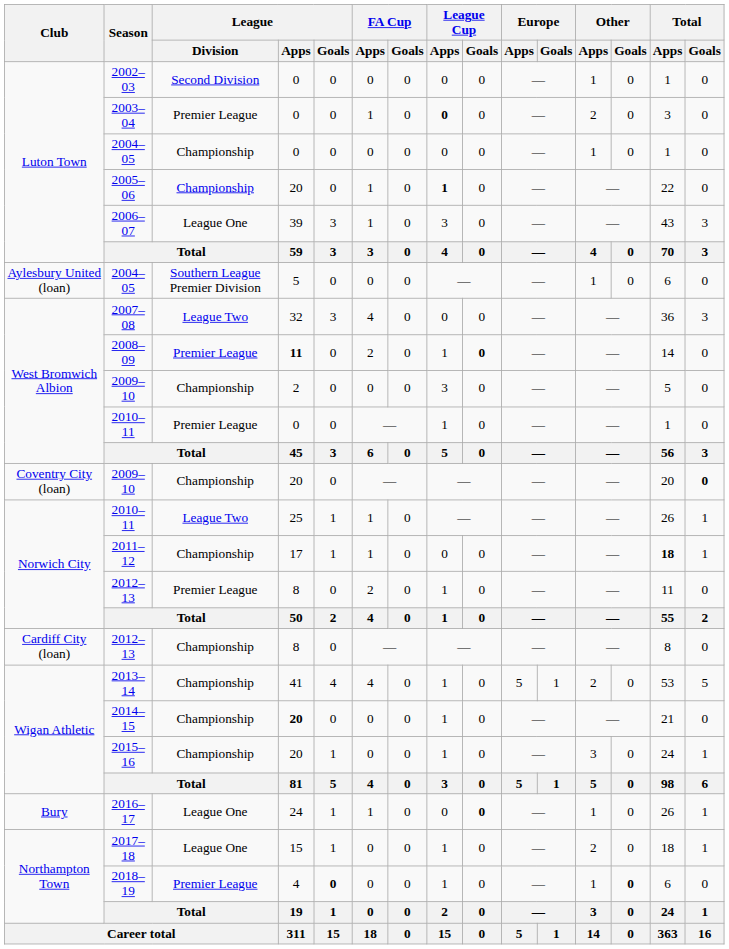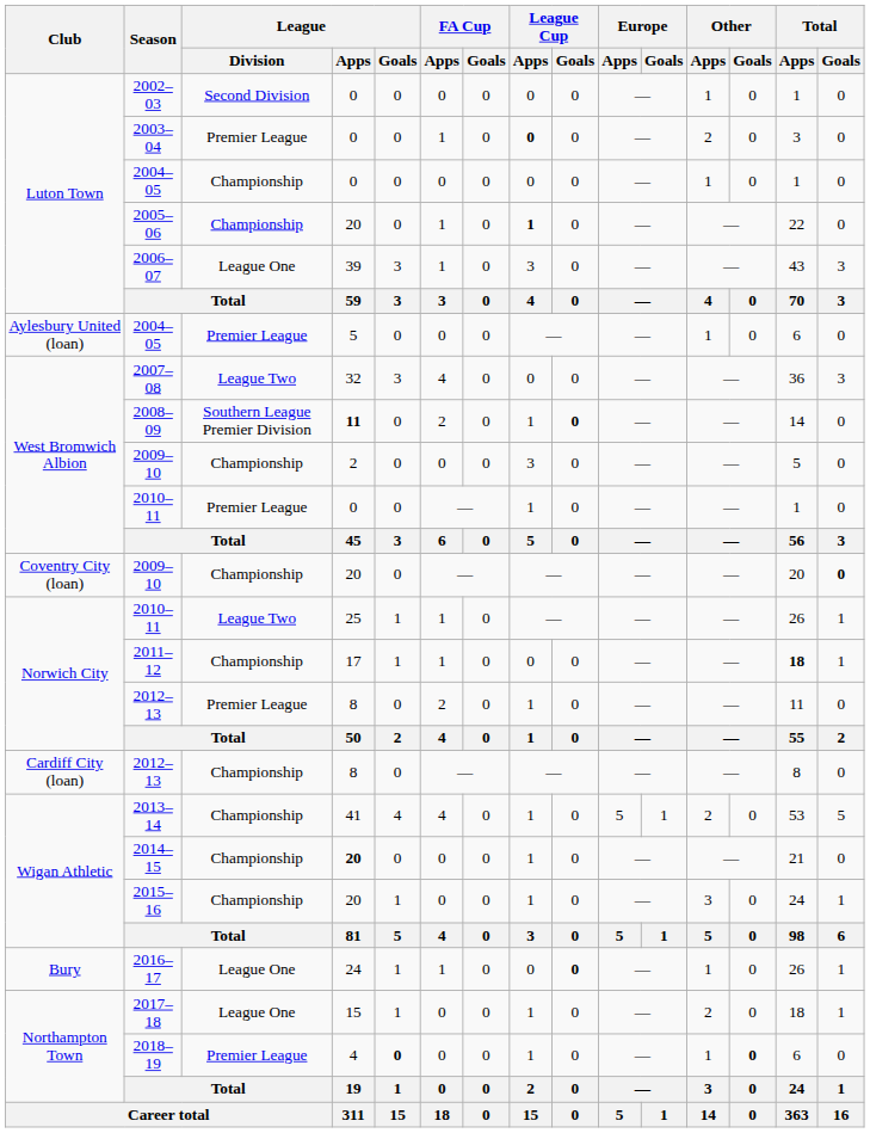 <table class=wikitable style=text-align:center>
 <tr>
 <th rowspan=2>Club</th>
 <th rowspan=2>Season</th>
 <th colspan=3>League</th>
 <th colspan=2><a href='#'>FA Cup</a></th>
 <th colspan=2><a href='#'>League Cup</a></th>
 <th colspan=2>Europe</th>
 <th colspan=2>Other</th>
 <th colspan=2>Total</th>
 </tr>
 <tr>
 <th>Division</th>
 <th>Apps</th>
 <th>Goals</th>
 <th>Apps</th>
 <th>Goals</th>
 <th>Apps</th>
 <th>Goals</th>
 <th>Apps</th>
 <th>Goals</th>
 <th>Apps</th>
 <th>Goals</th>
 <th>Apps</th>
 <th>Goals</th>
 </tr>
 <tr>
 <td rowspan=6><a href='#'>Luton Town</a></td>
 <td><a href='#'>2002–03</a></td>
 <td><a href='#'>Second Division</a></td>
 <td>0</td>
 <td>0</td>
 <td>0</td>
 <td>0</td>
 <td>0</td>
 <td>0</td>
 <td colspan=2>—</td>
 <td>1</td>
 <td>0</td>
 <td>1</td>
 <td>0</td>
 </tr>
 <tr>
 <td><a href='#'>2003–04</a></td>
 <td>Premier League</td>
 <td>0</td>
 <td>0</td>
 <td>1</td>
 <td>0</td>
 <td><strong>0</strong></td>
 <td>0</td>
 <td colspan=2>—</td>
 <td>2</td>
 <td>0</td>
 <td>3</td>
 <td>0</td>
 </tr>
 <tr>
 <td><a href='#'>2004–05</a></td>
 <td>Championship</td>
 <td>0</td>
 <td>0</td>
 <td>0</td>
 <td>0</td>
 <td>0</td>
 <td>0</td>
 <td colspan=2>—</td>
 <td>1</td>
 <td>0</td>
 <td>1</td>
 <td>0</td>
 </tr>
 <tr>
 <td><a href='#'>2005–06</a></td>
 <td><a href='#'>Championship</a></td>
 <td>20</td>
 <td>0</td>
 <td>1</td>
 <td>0</td>
 <td><strong>1</strong></td>
 <td>0</td>
 <td colspan=2>—</td>
 <td colspan=2>—</td>
 <td>22</td>
 <td>0</td>
 </tr>
 <tr>
 <td><a href='#'>2006–07</a></td>
 <td>League One</td>
 <td>39</td>
 <td>3</td>
 <td>1</td>
 <td>0</td>
 <td>3</td>
 <td>0</td>
 <td colspan=2>—</td>
 <td colspan=2>—</td>
 <td>43</td>
 <td>3</td>
 </tr>
 <tr>
 <th colspan=2>Total</th>
 <th>59</th>
 <th>3</th>
 <th>3</th>
 <th>0</th>
 <th>4</th>
 <th>0</th>
 <th colspan=2>—</th>
 <th>4</th>
 <th>0</th>
 <th>70</th>
 <th>3</th>
 </tr>
 <tr>
 <td><a href='#'>Aylesbury United</a> (loan)</td>
 <td><a href='#'>2004–05</a></td>
-<td><a href='#'>Southern League</a> Premier Division</td>
+<td><a href='#'>Premier League</a></td>
 <td>5</td>
 <td>0</td>
 <td>0</td>
 <td>0</td>
 <td colspan=2>—</td>
 <td colspan=2>—</td>
 <td>1</td>
 <td>0</td>
 <td>6</td>
 <td>0</td>
 </tr>
 <tr>
 <td rowspan=5><a href='#'>West Bromwich Albion</a></td>
 <td><a href='#'>2007–08</a></td>
 <td><a href='#'>League Two</a></td>
 <td>32</td>
 <td>3</td>
 <td>4</td>
 <td>0</td>
 <td>0</td>
 <td>0</td>
 <td colspan=2>—</td>
 <td colspan=2>—</td>
 <td>36</td>
 <td>3</td>
 </tr>
 <tr>
 <td><a href='#'>2008–09</a></td>
-<td><a href='#'>Premier League</a></td>
+<td><a href='#'>Southern League</a> Premier Division</td>
 <td><strong>11</strong></td>
 <td>0</td>
 <td>2</td>
 <td>0</td>
 <td>1</td>
 <td><strong>0</strong></td>
 <td colspan=2>—</td>
 <td colspan=2>—</td>
 <td>14</td>
 <td>0</td>
 </tr>
 <tr>
 <td><a href='#'>2009–10</a></td>
 <td>Championship</td>
 <td>2</td>
 <td>0</td>
 <td>0</td>
 <td>0</td>
 <td>3</td>
 <td>0</td>
 <td colspan=2>—</td>
 <td colspan=2>—</td>
 <td>5</td>
 <td>0</td>
 </tr>
 <tr>
 <td><a href='#'>2010–11</a></td>
 <td>Premier League</td>
 <td>0</td>
 <td>0</td>
 <td colspan=2>—</td>
 <td>1</td>
 <td>0</td>
 <td colspan=2>—</td>
 <td colspan=2>—</td>
 <td>1</td>
 <td>0</td>
 </tr>
 <tr>
 <th colspan=2>Total</th>
 <th>45</th>
 <th>3</th>
 <th>6</th>
 <th>0</th>
 <th>5</th>
 <th>0</th>
 <th colspan=2>—</th>
 <th colspan=2>—</th>
 <th>56</th>
 <th>3</th>
 </tr>
 <tr>
 <td><a href='#'>Coventry City</a> (loan)</td>
 <td><a href='#'>2009–10</a></td>
 <td>Championship</td>
 <td>20</td>
 <td>0</td>
 <td colspan=2>—</td>
 <td colspan=2>—</td>
 <td colspan=2>—</td>
 <td colspan=2>—</td>
 <td>20</td>
 <td><strong>0</strong></td>
 </tr>
 <tr>
 <td rowspan=4><a href='#'>Norwich City</a></td>
 <td><a href='#'>2010–11</a></td>
 <td><a href='#'>League Two</a></td>
 <td>25</td>
 <td>1</td>
 <td>1</td>
 <td>0</td>
 <td colspan=2>—</td>
 <td colspan=2>—</td>
 <td colspan=2>—</td>
 <td>26</td>
 <td>1</td>
 </tr>
 <tr>
 <td><a href='#'>2011–12</a></td>
 <td>Championship</td>
 <td>17</td>
 <td>1</td>
 <td>1</td>
 <td>0</td>
 <td>0</td>
 <td>0</td>
 <td colspan=2>—</td>
 <td colspan=2>—</td>
 <td><strong>18</strong></td>
 <td>1</td>
 </tr>
 <tr>
 <td><a href='#'>2012–13</a></td>
 <td>Premier League</td>
 <td>8</td>
 <td>0</td>
 <td>2</td>
 <td>0</td>
 <td>1</td>
 <td>0</td>
 <td colspan=2>—</td>
 <td colspan=2>—</td>
 <td>11</td>
 <td>0</td>
 </tr>
 <tr>
 <th colspan=2>Total</th>
 <th>50</th>
 <th>2</th>
 <th>4</th>
 <th>0</th>
 <th>1</th>
 <th>0</th>
 <th colspan=2>—</th>
 <th colspan=2>—</th>
 <th>55</th>
 <th>2</th>
 </tr>
 <tr>
 <td><a href='#'>Cardiff City</a> (loan)</td>
 <td><a href='#'>2012–13</a></td>
 <td>Championship</td>
 <td>8</td>
 <td>0</td>
 <td colspan=2>—</td>
 <td colspan=2>—</td>
 <td colspan=2>—</td>
 <td colspan=2>—</td>
 <td>8</td>
 <td>0</td>
 </tr>
 <tr>
 <td rowspan=4><a href='#'>Wigan Athletic</a></td>
 <td><a href='#'>2013–14</a></td>
 <td>Championship</td>
 <td>41</td>
 <td>4</td>
 <td>4</td>
 <td>0</td>
 <td>1</td>
 <td>0</td>
 <td>5</td>
 <td>1</td>
 <td>2</td>
 <td>0</td>
 <td>53</td>
 <td>5</td>
 </tr>
 <tr>
 <td><a href='#'>2014–15</a></td>
 <td>Championship</td>
 <td><strong>20</strong></td>
 <td>0</td>
 <td>0</td>
 <td>0</td>
 <td>1</td>
 <td>0</td>
 <td colspan=2>—</td>
 <td colspan=2>—</td>
 <td>21</td>
 <td>0</td>
 </tr>
 <tr>
 <td><a href='#'>2015–16</a></td>
 <td>Championship</td>
 <td>20</td>
 <td>1</td>
 <td>0</td>
 <td>0</td>
 <td>1</td>
 <td>0</td>
 <td colspan=2>—</td>
 <td>3</td>
 <td>0</td>
 <td>24</td>
 <td>1</td>
 </tr>
 <tr>
 <th colspan=2>Total</th>
 <th>81</th>
 <th>5</th>
 <th>4</th>
 <th>0</th>
 <th>3</th>
 <th>0</th>
 <th>5</th>
 <th>1</th>
 <th>5</th>
 <th>0</th>
 <th>98</th>
 <th>6</th>
 </tr>
 <tr>
 <td><a href='#'>Bury</a></td>
 <td><a href='#'>2016–17</a></td>
 <td>League One</td>
 <td>24</td>
 <td>1</td>
 <td>1</td>
 <td>0</td>
 <td>0</td>
 <td><strong>0</strong></td>
 <td colspan=2>—</td>
 <td>1</td>
 <td>0</td>
 <td>26</td>
 <td>1</td>
 </tr>
 <tr>
 <td rowspan=3><a href='#'>Northampton Town</a></td>
 <td><a href='#'>2017–18</a></td>
 <td>League One</td>
 <td>15</td>
 <td>1</td>
 <td>0</td>
 <td>0</td>
 <td>1</td>
 <td>0</td>
 <td colspan=2>—</td>
 <td>2</td>
 <td>0</td>
 <td>18</td>
 <td>1</td>
 </tr>
 <tr>
 <td><a href='#'>2018–19</a></td>
 <td><a href='#'>Premier League</a></td>
 <td>4</td>
 <td><strong>0</strong></td>
 <td>0</td>
 <td>0</td>
 <td>1</td>
 <td>0</td>
 <td colspan=2>—</td>
 <td>1</td>
 <td><strong>0</strong></td>
 <td>6</td>
 <td>0</td>
 </tr>
 <tr>
 <th colspan=2>Total</th>
 <th>19</th>
 <th>1</th>
 <th>0</th>
 <th>0</th>
 <th>2</th>
 <th>0</th>
 <th colspan=2>—</th>
 <th>3</th>
 <th>0</th>
 <th>24</th>
 <th>1</th>
 </tr>
 <tr>
 <th colspan=3>Career total</th>
 <th>311</th>
 <th>15</th>
 <th>18</th>
 <th>0</th>
 <th>15</th>
 <th>0</th>
 <th>5</th>
 <th>1</th>
 <th>14</th>
 <th>0</th>
 <th>363</th>
 <th>16</th>
 </tr>
 </table>
